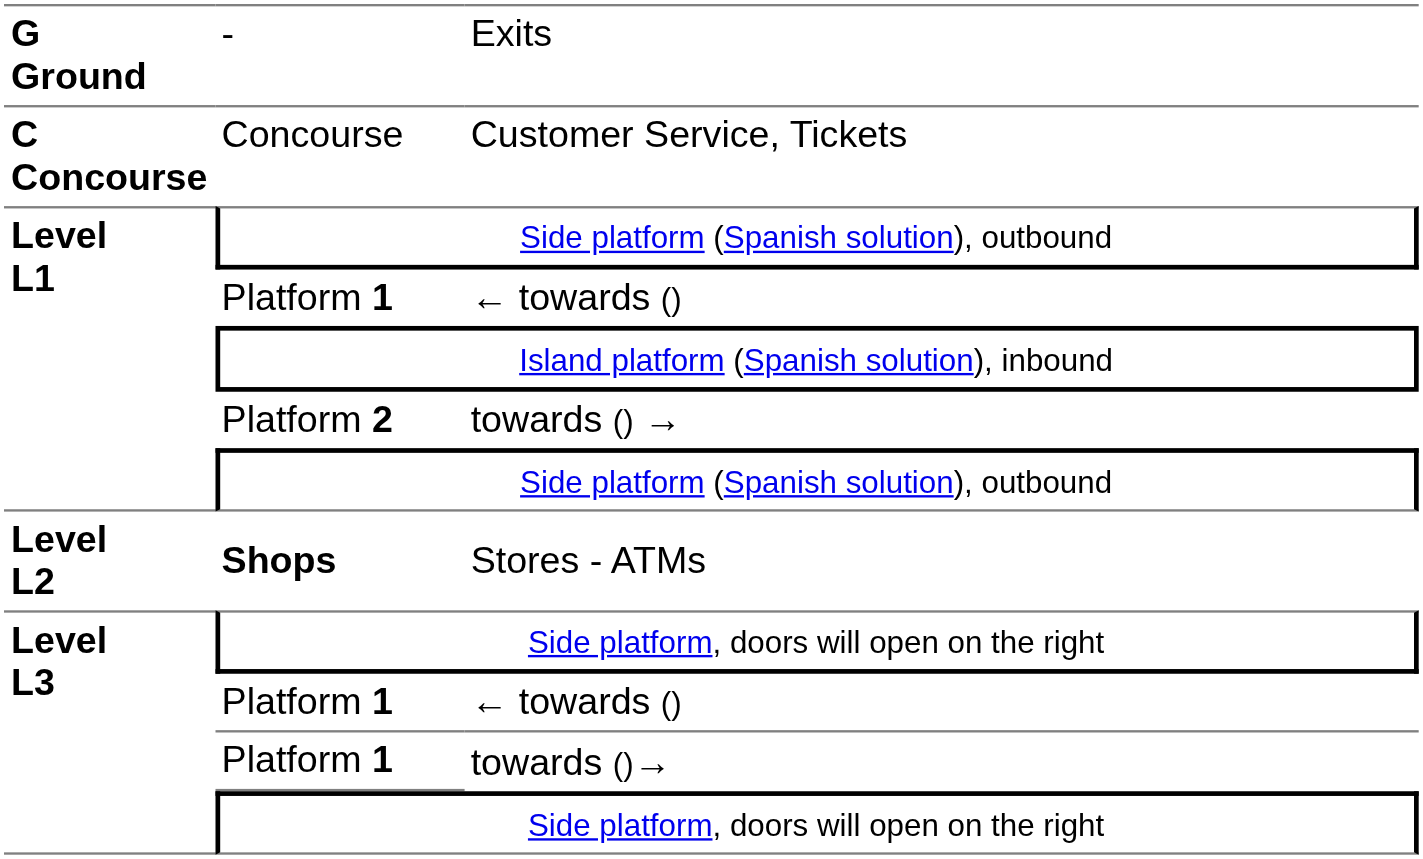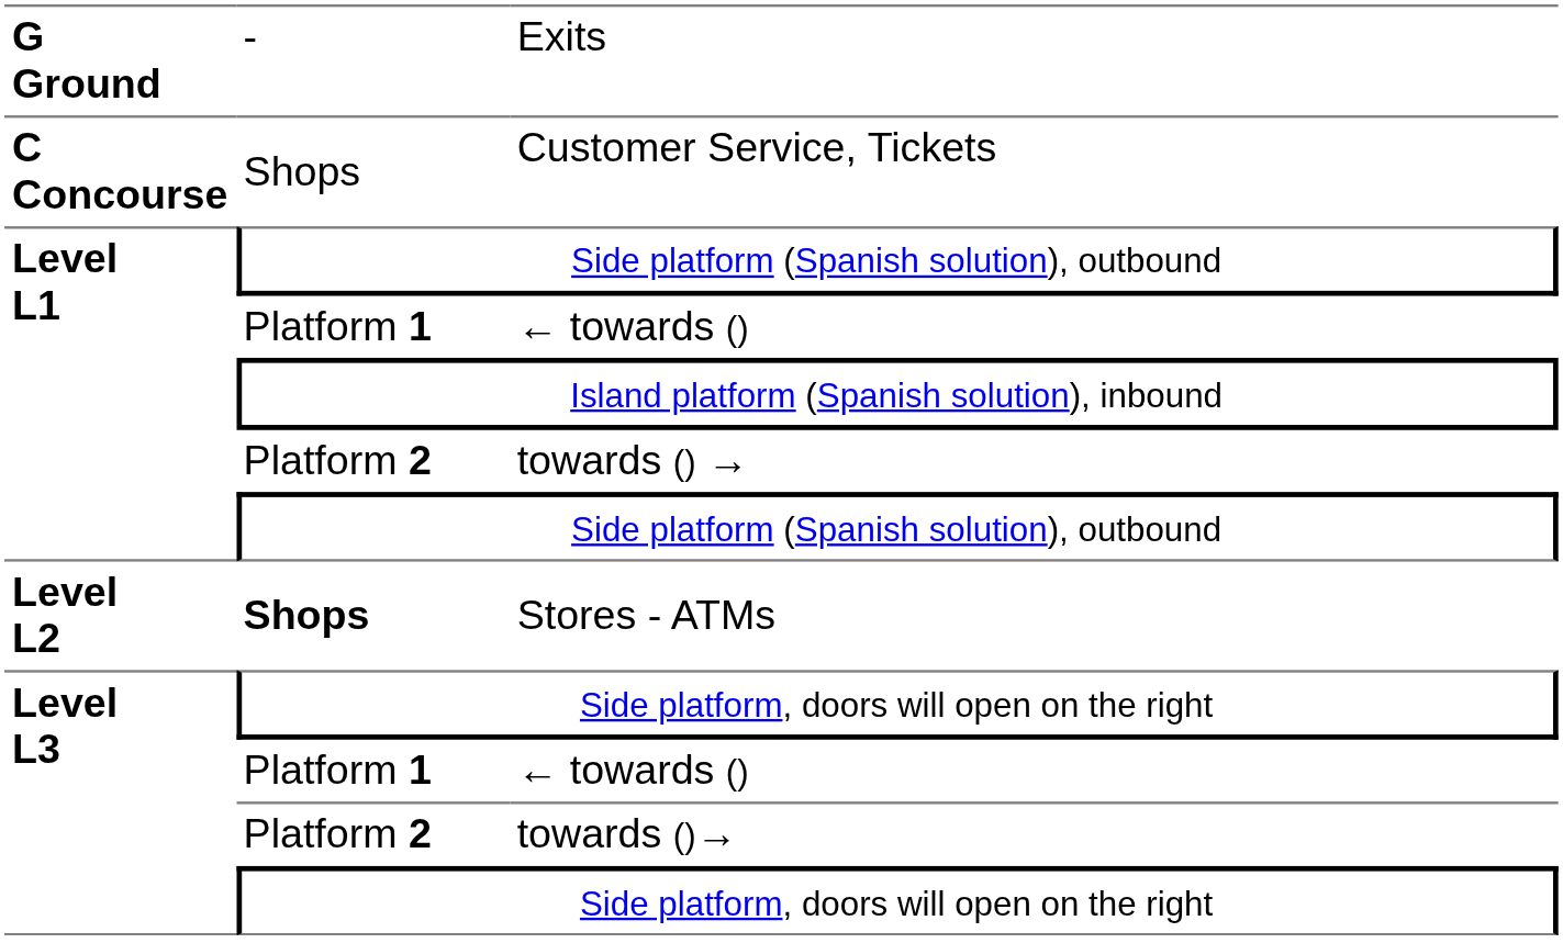 <table border=0 cellspacing=0 cellpadding=3>
 <tr>
 <td style="border-bottom:solid 1px gray;border-top:solid 1px gray;" width=50 valign=top><strong>G<br>Ground</strong></td>
 <td style="border-top:solid 1px gray;border-bottom:solid 1px gray;" width=100 valign=top>-</td>
 <td style="border-top:solid 1px gray;border-bottom:solid 1px gray;" width=400 valign=top>Exits</td>
 </tr>
 <tr>
 <td valign=top><strong>C<br>Concourse</strong></td>
-<td valign=top>Concourse</td>
+<td>Shops</td>
 <td valign=top>Customer Service, Tickets</td>
 </tr>
 <tr>
 <td style="border-top:solid 1px gray;border-bottom:solid 1px gray;" rowspan=5 valign=top><strong>Level<br>L1</strong></td>
 <td style="border-top:solid 1px gray;border-right:solid 2px black;border-left:solid 2px black;border-bottom:solid 2px black;text-align:center;" colspan=2><small><a href='#'>Side platform</a> (<a href='#'>Spanish solution</a>), outbound</small></td>
 </tr>
 <tr>
 <td>Platform <span><strong>1</strong></span></td>
 <td>←  towards  <small>()</small></td>
 </tr>
 <tr>
 <td style="border-top:solid 2px black;border-right:solid 2px black;border-left:solid 2px black;border-bottom:solid 2px black;text-align:center;" colspan=2><small><a href='#'>Island platform</a> (<a href='#'>Spanish solution</a>), inbound</small></td>
 </tr>
 <tr>
 <td>Platform <span><strong>2</strong></span></td>
 <td>  towards  <small>()</small> →</td>
 </tr>
 <tr>
 <td style="border-bottom:solid 1px gray;border-top:solid 2px black;border-right:solid 2px black;border-left:solid 2px black;text-align:center;" colspan=2><small><a href='#'>Side platform</a> (<a href='#'>Spanish solution</a>), outbound</small></td>
 </tr>
 <tr>
 <td><strong>Level<br>L2</strong></td>
 <td><strong>Shops</strong></td>
 <td>Stores - ATMs</td>
 </tr>
 <tr>
 <td style="border-top:solid 1px gray;border-bottom:solid 1px gray;" rowspan=4 valign=top><strong>Level<br>L3</strong></td>
 <td style="border-top:solid 1px gray;border-right:solid 2px black;border-left:solid 2px black;border-bottom:solid 2px black;text-align:center;" colspan=2><small><a href='#'>Side platform</a>, doors will open on the right</small></td>
 </tr>
 <tr>
 <td style="border-bottom:solid 1px gray;">Platform <span><strong>1</strong></span></td>
 <td style="border-bottom:solid 1px gray;">←  towards  <small>()</small></td>
 </tr>
 <tr>
-<td style="border-bottom:solid 1px gray;">Platform <span><strong>1</strong></span></td>
+<td>Platform <span><strong>2</strong></span></td>
 <td>  towards  <small>()</small>→</td>
 </tr>
 <tr>
 <td style="border-bottom:solid 1px gray;border-top:solid 2px black;border-right:solid 2px black;border-left:solid 2px black;text-align:center;" colspan=2><small><a href='#'>Side platform</a>, doors will open on the right</small></td>
 </tr>
 </table>
